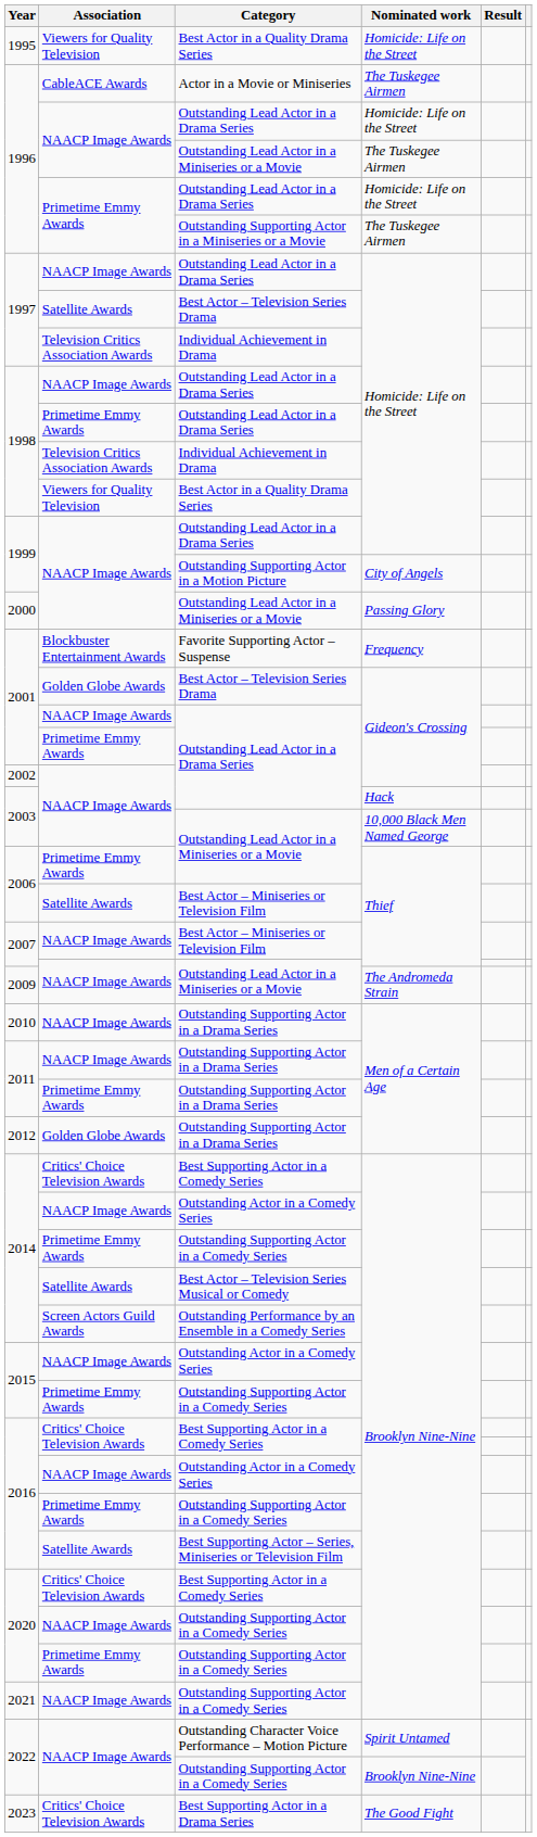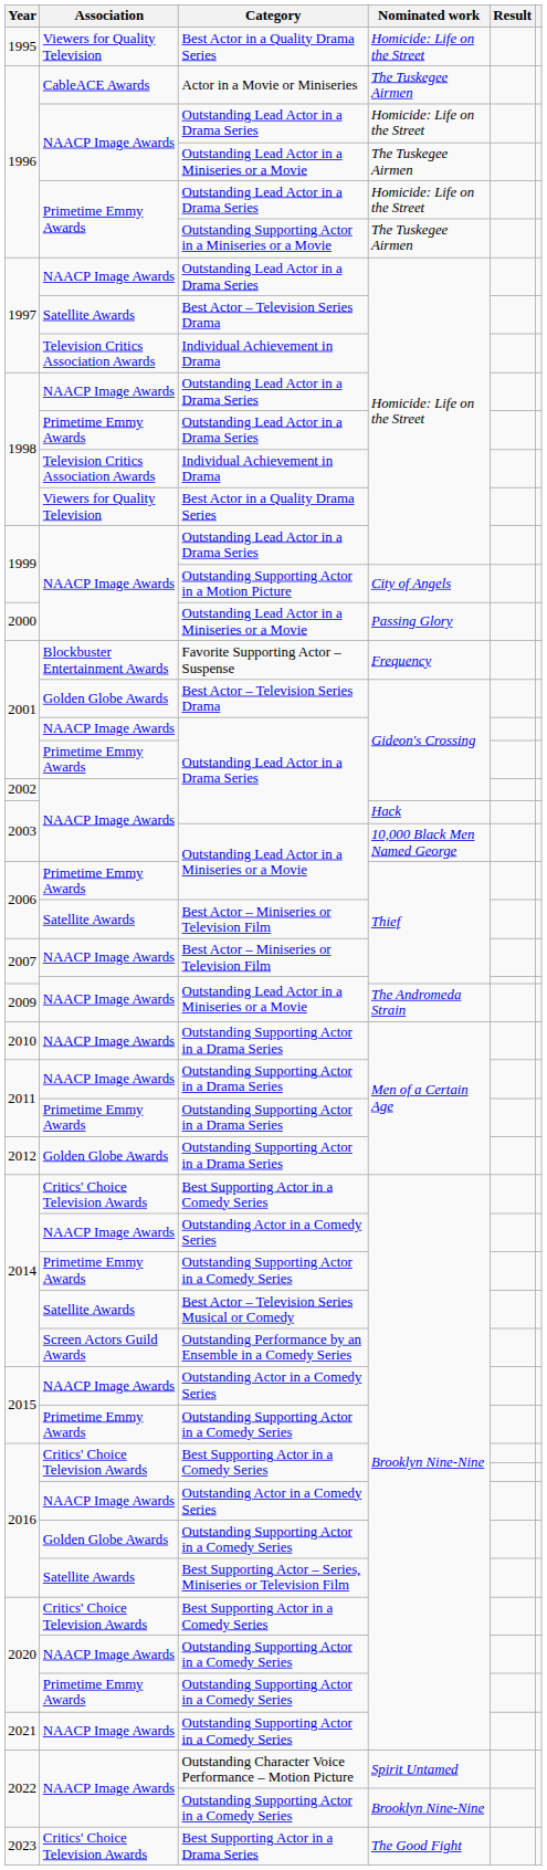 <table class="wikitable sortable">
 <tr>
 <th>Year</th>
 <th>Association</th>
 <th>Category</th>
 <th>Nominated work</th>
 <th>Result</th>
 <th></th>
 </tr>
 <tr>
 <td>1995</td>
 <td><a href='#'>Viewers for Quality Television</a></td>
 <td><a href='#'>Best Actor in a Quality Drama Series</a></td>
 <td><em><a href='#'>Homicide: Life on the Street</a></em></td>
 <td></td>
 <td></td>
 </tr>
 <tr>
 <td rowspan="5">1996</td>
 <td><a href='#'>CableACE Awards</a></td>
 <td>Actor in a Movie or Miniseries</td>
 <td><em><a href='#'>The Tuskegee Airmen</a></em></td>
 <td></td>
 <td></td>
 </tr>
 <tr>
 <td rowspan="2"><a href='#'>NAACP Image Awards</a></td>
 <td><a href='#'>Outstanding Lead Actor in a Drama Series</a></td>
 <td><em>Homicide: Life on the Street</em></td>
 <td></td>
 <td></td>
 </tr>
 <tr>
 <td><a href='#'>Outstanding Lead Actor in a Miniseries or a Movie</a></td>
 <td><em>The Tuskegee Airmen</em></td>
 <td></td>
 <td></td>
 </tr>
 <tr>
 <td rowspan="2"><a href='#'>Primetime Emmy Awards</a></td>
 <td><a href='#'>Outstanding Lead Actor in a Drama Series</a></td>
 <td><em>Homicide: Life on the Street</em></td>
 <td></td>
 <td></td>
 </tr>
 <tr>
 <td><a href='#'>Outstanding Supporting Actor in a Miniseries or a Movie</a></td>
 <td><em>The Tuskegee Airmen</em></td>
 <td></td>
 <td></td>
 </tr>
 <tr>
 <td rowspan="3">1997</td>
 <td><a href='#'>NAACP Image Awards</a></td>
 <td><a href='#'>Outstanding Lead Actor in a Drama Series</a></td>
 <td rowspan="8"><em>Homicide: Life on the Street</em></td>
 <td></td>
 <td></td>
 </tr>
 <tr>
 <td><a href='#'>Satellite Awards</a></td>
 <td><a href='#'>Best Actor – Television Series Drama</a></td>
 <td></td>
 <td></td>
 </tr>
 <tr>
 <td><a href='#'>Television Critics Association Awards</a></td>
 <td><a href='#'>Individual Achievement in Drama</a></td>
 <td></td>
 <td></td>
 </tr>
 <tr>
 <td rowspan="4">1998</td>
 <td><a href='#'>NAACP Image Awards</a></td>
 <td><a href='#'>Outstanding Lead Actor in a Drama Series</a></td>
 <td></td>
 <td></td>
 </tr>
 <tr>
 <td><a href='#'>Primetime Emmy Awards</a></td>
 <td><a href='#'>Outstanding Lead Actor in a Drama Series</a></td>
 <td></td>
 <td></td>
 </tr>
 <tr>
 <td><a href='#'>Television Critics Association Awards</a></td>
 <td><a href='#'>Individual Achievement in Drama</a></td>
 <td></td>
 <td></td>
 </tr>
 <tr>
 <td><a href='#'>Viewers for Quality Television</a></td>
 <td><a href='#'>Best Actor in a Quality Drama Series</a></td>
 <td></td>
 <td></td>
 </tr>
 <tr>
 <td rowspan="2">1999</td>
 <td rowspan="3"><a href='#'>NAACP Image Awards</a></td>
 <td><a href='#'>Outstanding Lead Actor in a Drama Series</a></td>
 <td></td>
 <td></td>
 </tr>
 <tr>
 <td><a href='#'>Outstanding Supporting Actor in a Motion Picture</a></td>
 <td><em><a href='#'>City of Angels</a></em></td>
 <td></td>
 <td></td>
 </tr>
 <tr>
 <td>2000</td>
 <td><a href='#'>Outstanding Lead Actor in a Miniseries or a Movie</a></td>
 <td><em><a href='#'>Passing Glory</a></em></td>
 <td></td>
 <td></td>
 </tr>
 <tr>
 <td rowspan="4">2001</td>
 <td><a href='#'>Blockbuster Entertainment Awards</a></td>
 <td>Favorite Supporting Actor – Suspense</td>
 <td><em><a href='#'>Frequency</a></em></td>
 <td></td>
 <td></td>
 </tr>
 <tr>
 <td><a href='#'>Golden Globe Awards</a></td>
 <td><a href='#'>Best Actor – Television Series Drama</a></td>
 <td rowspan="4"><em><a href='#'>Gideon's Crossing</a></em></td>
 <td></td>
 <td></td>
 </tr>
 <tr>
 <td><a href='#'>NAACP Image Awards</a></td>
 <td rowspan="4"><a href='#'>Outstanding Lead Actor in a Drama Series</a></td>
 <td></td>
 <td></td>
 </tr>
 <tr>
 <td><a href='#'>Primetime Emmy Awards</a></td>
 <td></td>
 <td></td>
 </tr>
 <tr>
 <td>2002</td>
 <td rowspan="3"><a href='#'>NAACP Image Awards</a></td>
 <td></td>
 <td></td>
 </tr>
 <tr>
 <td rowspan="2">2003</td>
 <td><em><a href='#'>Hack</a></em></td>
 <td></td>
 <td></td>
 </tr>
 <tr>
 <td rowspan="2"><a href='#'>Outstanding Lead Actor in a Miniseries or a Movie</a></td>
 <td><em><a href='#'>10,000 Black Men Named George</a></em></td>
 <td></td>
 <td></td>
 </tr>
 <tr>
 <td rowspan="2">2006</td>
 <td><a href='#'>Primetime Emmy Awards</a></td>
 <td rowspan="4"><em><a href='#'>Thief</a></em></td>
 <td></td>
 <td></td>
 </tr>
 <tr>
 <td><a href='#'>Satellite Awards</a></td>
 <td><a href='#'>Best Actor – Miniseries or Television Film</a></td>
 <td></td>
 <td></td>
 </tr>
 <tr>
 <td rowspan="2">2007</td>
 <td><a href='#'>NAACP Image Awards</a></td>
 <td><a href='#'>Best Actor – Miniseries or Television Film</a></td>
 <td></td>
 <td></td>
 </tr>
 <tr>
 <td rowspan="2"><a href='#'>NAACP Image Awards</a></td>
 <td rowspan="2"><a href='#'>Outstanding Lead Actor in a Miniseries or a Movie</a></td>
 <td></td>
 <td></td>
 </tr>
 <tr>
 <td>2009</td>
 <td><em><a href='#'>The Andromeda Strain</a></em></td>
 <td></td>
 <td></td>
 </tr>
 <tr>
 <td>2010</td>
 <td><a href='#'>NAACP Image Awards</a></td>
 <td><a href='#'>Outstanding Supporting Actor in a Drama Series</a></td>
 <td rowspan="4"><em><a href='#'>Men of a Certain Age</a></em></td>
 <td></td>
 <td></td>
 </tr>
 <tr>
 <td rowspan="2">2011</td>
 <td><a href='#'>NAACP Image Awards</a></td>
 <td><a href='#'>Outstanding Supporting Actor in a Drama Series</a></td>
 <td></td>
 <td></td>
 </tr>
 <tr>
 <td><a href='#'>Primetime Emmy Awards</a></td>
 <td><a href='#'>Outstanding Supporting Actor in a Drama Series</a></td>
 <td></td>
 <td></td>
 </tr>
 <tr>
 <td>2012</td>
 <td><a href='#'>Golden Globe Awards</a></td>
 <td><a href='#'>Outstanding Supporting Actor in a Drama Series</a></td>
 <td></td>
 <td></td>
 </tr>
 <tr>
 <td rowspan="5">2014</td>
 <td><a href='#'>Critics' Choice Television Awards</a></td>
 <td><a href='#'>Best Supporting Actor in a Comedy Series</a></td>
 <td rowspan="16"><em><a href='#'>Brooklyn Nine-Nine</a></em></td>
 <td></td>
 <td></td>
 </tr>
 <tr>
 <td><a href='#'>NAACP Image Awards</a></td>
 <td><a href='#'>Outstanding Actor in a Comedy Series</a></td>
 <td></td>
 <td></td>
 </tr>
 <tr>
 <td><a href='#'>Primetime Emmy Awards</a></td>
 <td><a href='#'>Outstanding Supporting Actor in a Comedy Series</a></td>
 <td></td>
 <td></td>
 </tr>
 <tr>
 <td><a href='#'>Satellite Awards</a></td>
 <td><a href='#'>Best Actor – Television Series Musical or Comedy</a></td>
 <td></td>
 <td></td>
 </tr>
 <tr>
 <td><a href='#'>Screen Actors Guild Awards</a></td>
 <td><a href='#'>Outstanding Performance by an Ensemble in a Comedy Series</a></td>
 <td></td>
 <td></td>
 </tr>
 <tr>
 <td rowspan="2">2015</td>
 <td><a href='#'>NAACP Image Awards</a></td>
 <td><a href='#'>Outstanding Actor in a Comedy Series</a></td>
 <td></td>
 <td></td>
 </tr>
 <tr>
 <td><a href='#'>Primetime Emmy Awards</a></td>
 <td><a href='#'>Outstanding Supporting Actor in a Comedy Series</a></td>
 <td></td>
 <td></td>
 </tr>
 <tr>
 <td rowspan="5">2016</td>
 <td rowspan="2"><a href='#'>Critics' Choice Television Awards</a></td>
 <td rowspan="2"><a href='#'>Best Supporting Actor in a Comedy Series</a></td>
 <td></td>
 <td></td>
 </tr>
 <tr>
 <td></td>
 <td></td>
 </tr>
 <tr>
 <td><a href='#'>NAACP Image Awards</a></td>
 <td><a href='#'>Outstanding Actor in a Comedy Series</a></td>
 <td></td>
 <td></td>
 </tr>
 <tr>
-<td><a href='#'>Primetime Emmy Awards</a></td>
+<td><a href='#'>Golden Globe Awards</a></td>
 <td><a href='#'>Outstanding Supporting Actor in a Comedy Series</a></td>
 <td></td>
 <td></td>
 </tr>
 <tr>
 <td><a href='#'>Satellite Awards</a></td>
 <td><a href='#'>Best Supporting Actor – Series, Miniseries or Television Film</a></td>
 <td></td>
 <td></td>
 </tr>
 <tr>
 <td rowspan="3">2020</td>
 <td><a href='#'>Critics' Choice Television Awards</a></td>
 <td><a href='#'>Best Supporting Actor in a Comedy Series</a></td>
 <td></td>
 <td></td>
 </tr>
 <tr>
 <td><a href='#'>NAACP Image Awards</a></td>
 <td><a href='#'>Outstanding Supporting Actor in a Comedy Series</a></td>
 <td></td>
 <td></td>
 </tr>
 <tr>
 <td><a href='#'>Primetime Emmy Awards</a></td>
 <td><a href='#'>Outstanding Supporting Actor in a Comedy Series</a></td>
 <td></td>
 <td></td>
 </tr>
 <tr>
 <td>2021</td>
 <td><a href='#'>NAACP Image Awards</a></td>
 <td><a href='#'>Outstanding Supporting Actor in a Comedy Series</a></td>
 <td></td>
 <td></td>
 </tr>
 <tr>
 <td rowspan="2">2022</td>
 <td rowspan="2"><a href='#'>NAACP Image Awards</a></td>
 <td>Outstanding Character Voice Performance – Motion Picture</td>
 <td><em><a href='#'>Spirit Untamed</a></em></td>
 <td></td>
 <td rowspan="2"></td>
 </tr>
 <tr>
 <td><a href='#'>Outstanding Supporting Actor in a Comedy Series</a></td>
 <td><em><a href='#'>Brooklyn Nine-Nine</a></em></td>
 <td></td>
 </tr>
 <tr>
 <td>2023</td>
 <td><a href='#'>Critics' Choice Television Awards</a></td>
 <td><a href='#'>Best Supporting Actor in a Drama Series</a></td>
 <td rowspan="1"><em><a href='#'>The Good Fight</a></em></td>
 <td></td>
 <td></td>
 </tr>
 </table>
